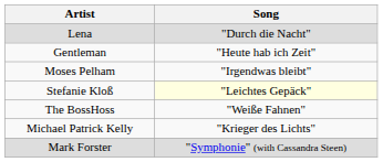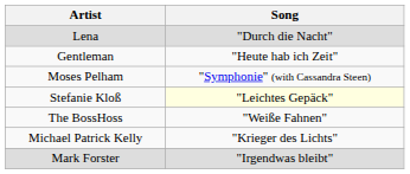 <table class="wikitable plainrowheaders" style="text-align:center;" border="1">
 <tr>
 <th scope="col" rowspan="1" style="width:12em;">Artist</th>
 <th scope="col" rowspan="1" style="width:18em;">Song</th>
 </tr>
 <tr style="background:#ddd;">
 <td scope="row">Lena</td>
 <td>"Durch die Nacht"</td>
 </tr>
 <tr>
 <td scope="row">Gentleman</td>
 <td>"Heute hab ich Zeit"</td>
 </tr>
 <tr>
 <td scope="row">Moses Pelham</td>
-<td>"Irgendwas bleibt"</td>
+<td>"<a href='#'>Symphonie</a>" <small>(with Cassandra Steen)</small></td>
 </tr>
 <tr>
 <td scope="row">Stefanie Kloß</td>
 <td style="background: lightyellow;">"Leichtes Gepäck"</td>
 </tr>
 <tr>
 <td scope="row">The BossHoss</td>
 <td>"Weiße Fahnen"</td>
 </tr>
 <tr>
 <td scope="row">Michael Patrick Kelly</td>
 <td>"Krieger des Lichts"</td>
 </tr>
 <tr style="background:#ddd;">
 <td scope="row">Mark Forster</td>
-<td>"<a href='#'>Symphonie</a>" <small>(with Cassandra Steen)</small></td>
+<td>"Irgendwas bleibt"</td>
 </tr>
 </table>
